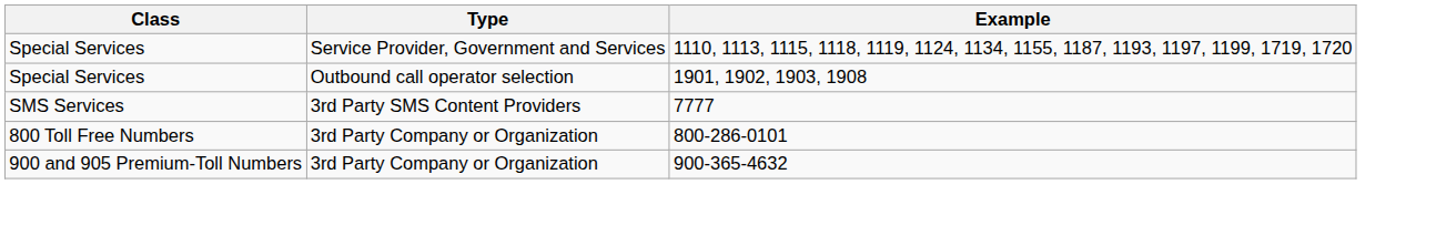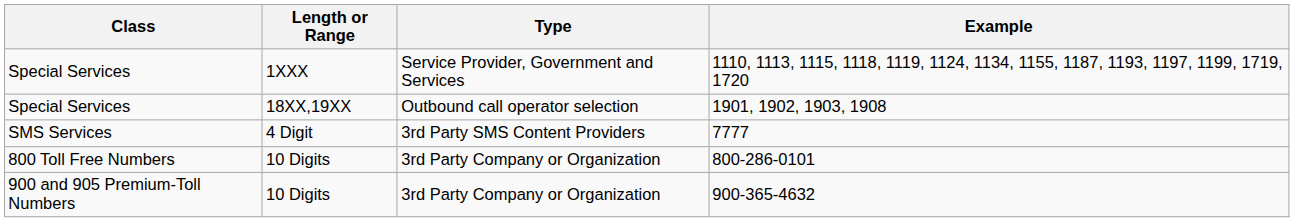 <table class="wikitable">
 <tr>
 <th>Class</th>
+<th>Length or Range</th>
 <th>Type</th>
 <th>Example</th>
 </tr>
 <tr>
 <td>Special Services</td>
+<td>1XXX</td>
 <td>Service Provider, Government and Services</td>
 <td>1110, 1113, 1115, 1118, 1119, 1124, 1134, 1155, 1187, 1193, 1197, 1199, 1719, 1720</td>
 </tr>
 <tr>
 <td>Special Services</td>
+<td>18XX,19XX</td>
 <td>Outbound call operator selection</td>
 <td>1901, 1902, 1903, 1908</td>
 </tr>
 <tr>
 <td>SMS Services</td>
+<td>4 Digit</td>
 <td>3rd Party SMS Content Providers</td>
 <td>7777</td>
 </tr>
 <tr>
 <td>800 Toll Free Numbers</td>
+<td>10 Digits</td>
 <td>3rd Party Company or Organization</td>
 <td>800-286-0101</td>
 </tr>
 <tr>
 <td>900 and 905 Premium-Toll Numbers</td>
+<td>10 Digits</td>
 <td>3rd Party Company or Organization</td>
 <td>900-365-4632</td>
 </tr>
 </table>
